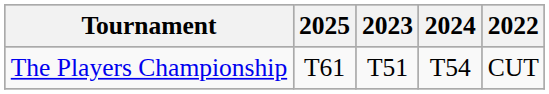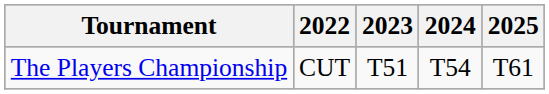 <table class="wikitable" style="font-size:95%;text-align:center;">
 <tr>
 <th>Tournament</th>
-<th>2025</th>
+<th>2022</th>
 <th>2023</th>
 <th>2024</th>
-<th>2022</th>
+<th>2025</th>
 </tr>
 <tr>
 <td align=left><a href='#'>The Players Championship</a></td>
-<td>T61</td>
+<td>CUT</td>
 <td>T51</td>
 <td>T54</td>
-<td>CUT</td>
+<td>T61</td>
 </tr>
 </table>
